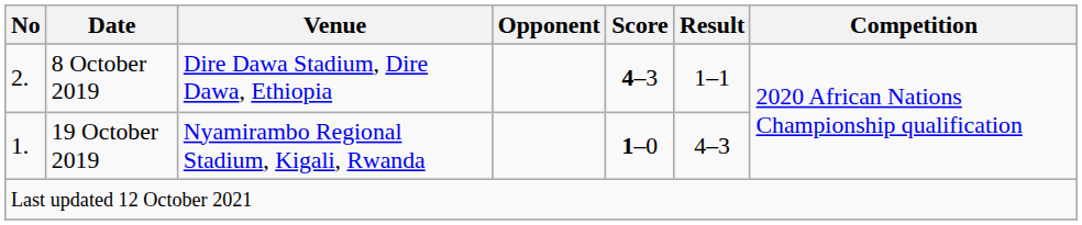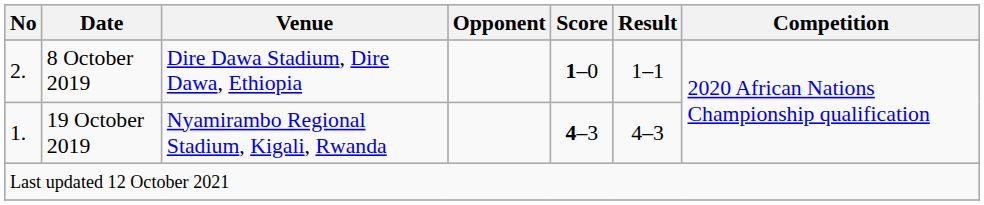 <table class="wikitable" style="font-size:85%;">
 <tr>
 <th>No</th>
 <th>Date</th>
 <th>Venue</th>
 <th>Opponent</th>
 <th>Score</th>
 <th>Result</th>
 <th>Competition</th>
 </tr>
 <tr>
 <td>2.</td>
 <td>8 October 2019</td>
 <td><a href='#'>Dire Dawa Stadium</a>, <a href='#'>Dire Dawa</a>, <a href='#'>Ethiopia</a></td>
 <td></td>
-<td align=center><strong>4</strong>–3</td>
+<td align=center><strong>1</strong>–0</td>
 <td align=center>1–1</td>
 <td rowspan=2><a href='#'>2020 African Nations Championship qualification</a></td>
 </tr>
 <tr>
 <td>1.</td>
 <td>19 October 2019</td>
 <td><a href='#'>Nyamirambo Regional Stadium</a>, <a href='#'>Kigali</a>, <a href='#'>Rwanda</a></td>
 <td></td>
-<td align=center><strong>1</strong>–0</td>
+<td align=center><strong>4</strong>–3</td>
 <td align=center>4–3</td>
 </tr>
 <tr>
 <td colspan="7"><small>Last updated 12 October 2021</small></td>
 </tr>
 </table>
